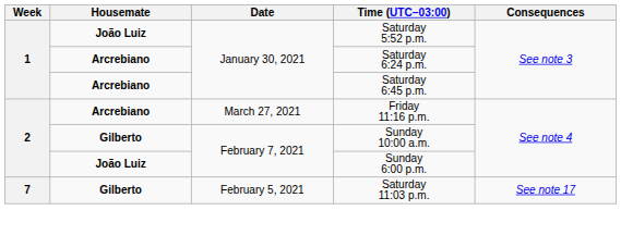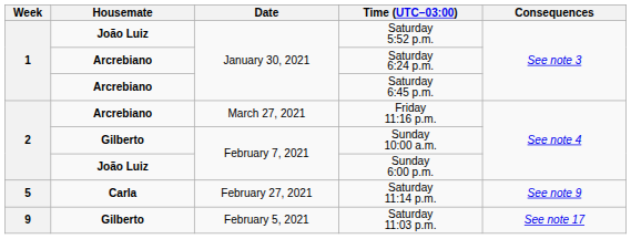 <table class="wikitable" style="width:60%; text-align:center; font-size:85%; line-height:13px;">
 <tr>
 <th width="03.00%">Week</th>
 <th width="14.25%">Housemate</th>
 <th width="14.25%">Date</th>
 <th width="14.25%">Time (<a href='#'>UTC−03:00</a>)</th>
 <th width="14.25%">Consequences</th>
 </tr>
 <tr>
 <th rowspan=3 style="height:25px">1</th>
 <td><strong>João Luiz</strong></td>
 <td rowspan=3>January 30, 2021</td>
 <td>Saturday<br>5:52 p.m.</td>
 <td rowspan=3><em><a href='#'>See note 3</a></em></td>
 </tr>
 <tr>
 <td><strong>Arcrebiano</strong></td>
 <td>Saturday<br>6:24 p.m.</td>
 </tr>
 <tr>
 <td><strong>Arcrebiano</strong></td>
 <td>Saturday<br>6:45 p.m.</td>
 </tr>
 <tr>
 <th rowspan=3 style="height:25px">2</th>
 <td><strong>Arcrebiano</strong></td>
 <td>March 27, 2021</td>
 <td>Friday<br>11:16 p.m.</td>
 <td rowspan=3><em><a href='#'>See note 4</a></em></td>
 </tr>
 <tr>
 <td><strong>Gilberto</strong></td>
 <td rowspan=2>February 7, 2021</td>
 <td>Sunday<br>10:00 a.m.</td>
 </tr>
 <tr>
 <td><strong>João Luiz</strong></td>
 <td>Sunday<br>6:00 p.m.</td>
 </tr>
 <tr>
-<th>7</th>
+<th>5</th>
+<td><strong>Carla</strong></td>
+<td>February 27, 2021</td>
+<td>Saturday<br>11:14 p.m.</td>
+<td><em><a href='#'>See note 9</a></em></td>
+</tr>
+<tr>
+<th>9</th>
 <td><strong>Gilberto</strong></td>
 <td>February 5, 2021</td>
 <td>Saturday<br>11:03 p.m.</td>
 <td><em><a href='#'>See note 17</a></em></td>
 </tr>
 </table>
